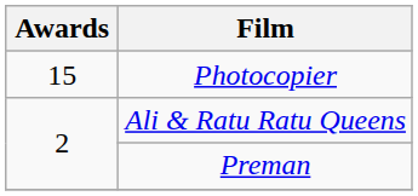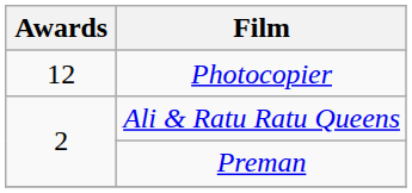 <table class="wikitable plainrowheaders" style="text-align:center;">
 <tr>
 <th scope="col" style="width:55px;">Awards</th>
 <th scope="col" style="text-align:center;">Film</th>
 </tr>
 <tr>
-<td>15</td>
+<td>12</td>
 <td><em><a href='#'>Photocopier</a></em></td>
 </tr>
 <tr>
 <td rowspan="2">2</td>
 <td><em><a href='#'>Ali & Ratu Ratu Queens</a></em></td>
 </tr>
 <tr>
 <td><em><a href='#'>Preman</a></em></td>
 </tr>
 <tr>
 </tr>
 </table>
